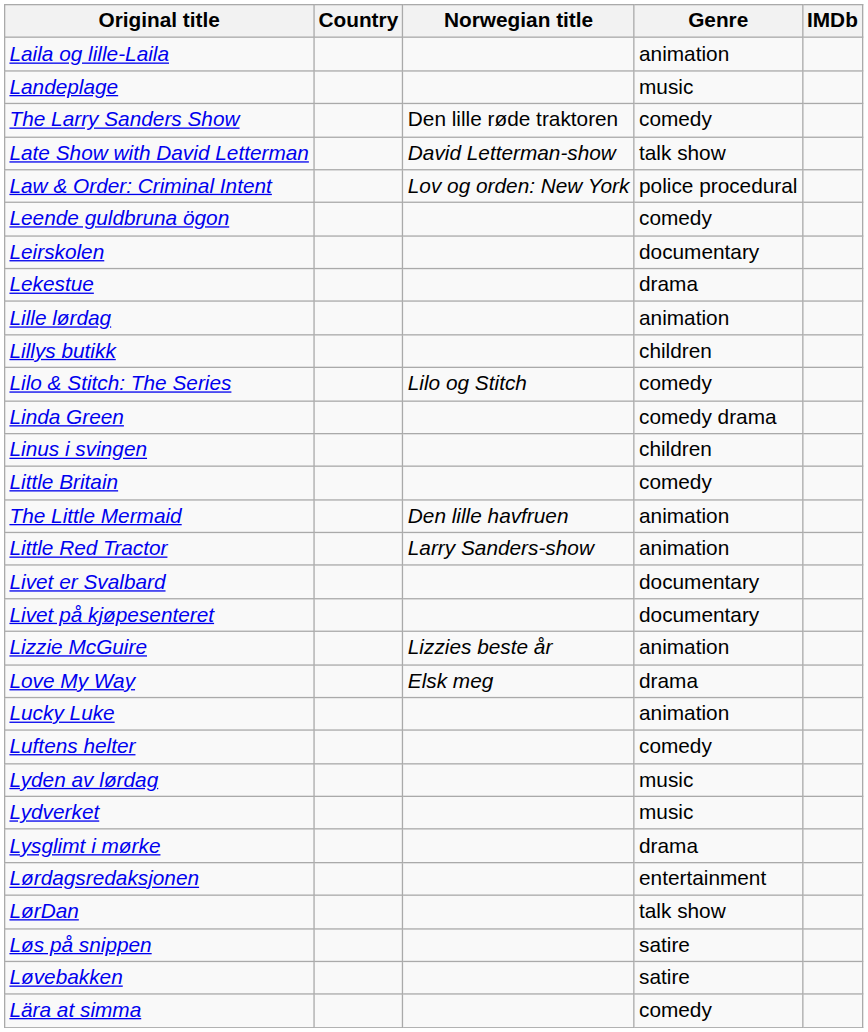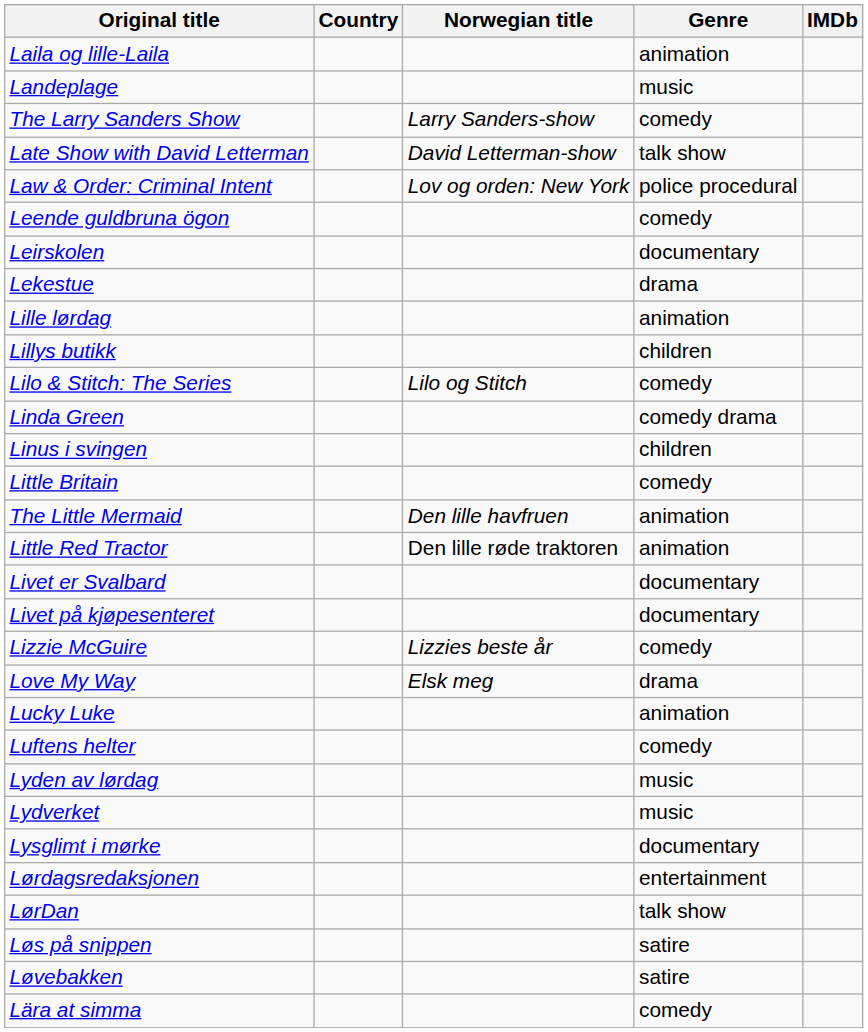 <table class="wikitable">
 <tr>
 <th>Original title</th>
 <th>Country</th>
 <th>Norwegian title</th>
 <th>Genre</th>
 <th>IMDb</th>
 </tr>
 <tr>
 <td><em><a href='#'>Laila og lille-Laila</a></em></td>
 <td></td>
 <td></td>
 <td>animation</td>
 <td></td>
 </tr>
 <tr>
 <td><em><a href='#'>Landeplage</a></em></td>
 <td></td>
 <td></td>
 <td>music</td>
 <td></td>
 </tr>
 <tr>
 <td><em><a href='#'>The Larry Sanders Show</a></em></td>
 <td></td>
-<td>Den lille røde traktoren</td>
+<td><em>Larry Sanders-show</em></td>
 <td>comedy</td>
 <td></td>
 </tr>
 <tr>
 <td><em><a href='#'>Late Show with David Letterman</a></em></td>
 <td></td>
 <td><em>David Letterman-show</em></td>
 <td>talk show</td>
 <td></td>
 </tr>
 <tr>
 <td><em><a href='#'>Law & Order: Criminal Intent</a></em></td>
 <td></td>
 <td><em>Lov og orden: New York</em></td>
 <td>police procedural</td>
 <td></td>
 </tr>
 <tr>
 <td><em><a href='#'>Leende guldbruna ögon</a></em></td>
 <td></td>
 <td></td>
 <td>comedy</td>
 <td></td>
 </tr>
 <tr>
 <td><em><a href='#'>Leirskolen</a></em></td>
 <td></td>
 <td></td>
 <td>documentary</td>
 <td></td>
 </tr>
 <tr>
 <td><em><a href='#'>Lekestue</a></em></td>
 <td></td>
 <td></td>
 <td>drama</td>
 <td></td>
 </tr>
 <tr>
 <td><em><a href='#'>Lille lørdag</a></em></td>
 <td></td>
 <td></td>
 <td>animation</td>
 <td></td>
 </tr>
 <tr>
 <td><em><a href='#'>Lillys butikk</a></em></td>
 <td></td>
 <td></td>
 <td>children</td>
 <td></td>
 </tr>
 <tr>
 <td><em><a href='#'>Lilo & Stitch: The Series</a></em></td>
 <td></td>
 <td><em>Lilo og Stitch</em></td>
 <td>comedy</td>
 <td></td>
 </tr>
 <tr>
 <td><em><a href='#'>Linda Green</a></em></td>
 <td></td>
 <td></td>
 <td>comedy drama</td>
 <td></td>
 </tr>
 <tr>
 <td><em><a href='#'>Linus i svingen</a></em></td>
 <td></td>
 <td></td>
 <td>children</td>
 <td></td>
 </tr>
 <tr>
 <td><em><a href='#'>Little Britain</a></em></td>
 <td></td>
 <td></td>
 <td>comedy</td>
 <td></td>
 </tr>
 <tr>
 <td><em><a href='#'>The Little Mermaid</a></em></td>
 <td></td>
 <td><em>Den lille havfruen</em></td>
 <td>animation</td>
 <td></td>
 </tr>
 <tr>
 <td><em><a href='#'>Little Red Tractor</a></em></td>
 <td></td>
-<td><em>Larry Sanders-show</em></td>
+<td>Den lille røde traktoren</td>
 <td>animation</td>
 <td></td>
 </tr>
 <tr>
 <td><em><a href='#'>Livet er Svalbard</a></em></td>
 <td></td>
 <td></td>
 <td>documentary</td>
 <td></td>
 </tr>
 <tr>
 <td><em><a href='#'>Livet på kjøpesenteret</a></em></td>
 <td></td>
 <td></td>
 <td>documentary</td>
 <td></td>
 </tr>
 <tr>
 <td><em><a href='#'>Lizzie McGuire</a></em></td>
 <td></td>
 <td><em>Lizzies beste år</em></td>
-<td>animation</td>
+<td>comedy</td>
 <td></td>
 </tr>
 <tr>
 <td><em><a href='#'>Love My Way</a></em></td>
 <td></td>
 <td><em>Elsk meg</em></td>
 <td>drama</td>
 <td></td>
 </tr>
 <tr>
 <td><em><a href='#'>Lucky Luke</a></em></td>
 <td></td>
 <td></td>
 <td>animation</td>
 <td></td>
 </tr>
 <tr>
 <td><em><a href='#'>Luftens helter</a></em></td>
 <td></td>
 <td></td>
 <td>comedy</td>
 <td></td>
 </tr>
 <tr>
 <td><em><a href='#'>Lyden av lørdag</a></em></td>
 <td></td>
 <td></td>
 <td>music</td>
 <td></td>
 </tr>
 <tr>
 <td><em><a href='#'>Lydverket</a></em></td>
 <td></td>
 <td></td>
 <td>music</td>
 <td></td>
 </tr>
 <tr>
 <td><em><a href='#'>Lysglimt i mørke</a></em></td>
 <td></td>
 <td></td>
-<td>drama</td>
+<td>documentary</td>
 <td></td>
 </tr>
 <tr>
 <td><em><a href='#'>Lørdagsredaksjonen</a></em></td>
 <td></td>
 <td></td>
 <td>entertainment</td>
 <td></td>
 </tr>
 <tr>
 <td><em><a href='#'>LørDan</a></em></td>
 <td></td>
 <td></td>
 <td>talk show</td>
 <td></td>
 </tr>
 <tr>
 <td><em><a href='#'>Løs på snippen</a></em></td>
 <td></td>
 <td></td>
 <td>satire</td>
 <td></td>
 </tr>
 <tr>
 <td><em><a href='#'>Løvebakken</a></em></td>
 <td></td>
 <td></td>
 <td>satire</td>
 <td></td>
 </tr>
 <tr>
 <td><em><a href='#'>Lära at simma</a></em></td>
 <td> </td>
 <td></td>
 <td>comedy</td>
 <td></td>
 </tr>
 </table>
